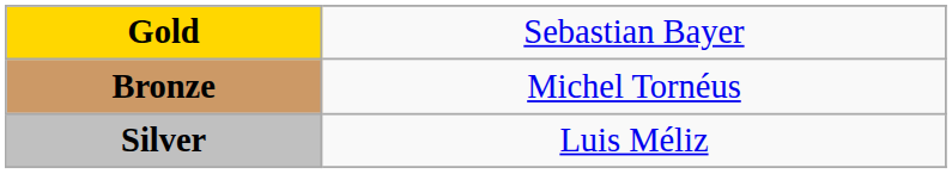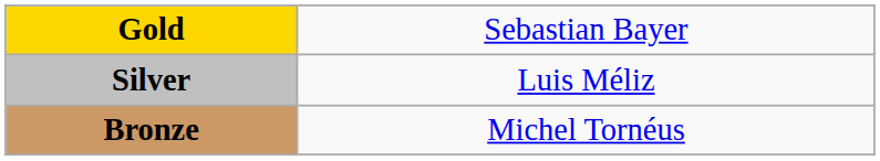 <table class="wikitable" style=" text-align:center; " width="35%">
 <tr>
 <td bgcolor="gold"><strong>Gold</strong></td>
 <td><a href='#'>Sebastian Bayer</a><br>  <small><em></em></small></td>
 </tr>
 <tr>
+<td bgcolor="silver"><strong>Silver</strong></td>
+<td><a href='#'>Luis Méliz</a><br>  <small><em></em></small></td>
+</tr>
+<tr>
 <td bgcolor="CC9966"><strong>Bronze</strong></td>
 <td><a href='#'>Michel Tornéus</a><br>  <small><em></em></small></td>
 </tr>
-<tr>
-<td bgcolor="silver"><strong>Silver</strong></td>
-<td><a href='#'>Luis Méliz</a><br>  <small><em></em></small></td>
-</tr>
 </table>
